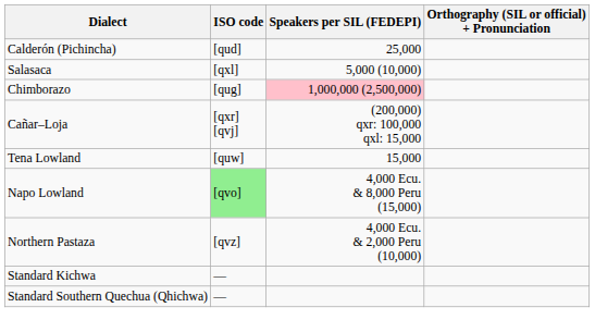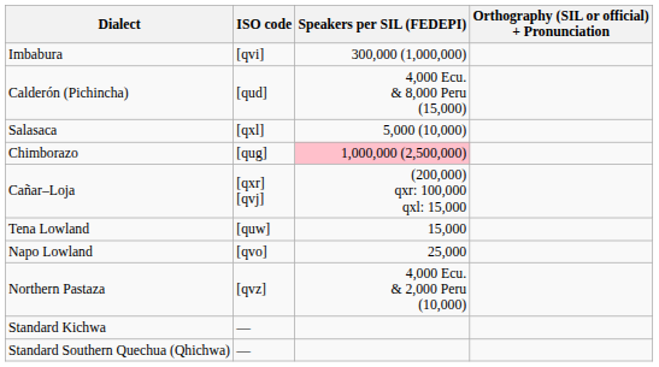 <table class="wikitable">
 <tr>
 <th>Dialect</th>
 <th>ISO code</th>
 <th>Speakers per SIL (FEDEPI)</th>
 <th>Orthography (SIL or official)<br>+ Pronunciation</th>
 </tr>
 <tr>
+<td>Imbabura</td>
+<td>[qvi]</td>
+<td align="right">300,000 (1,000,000)</td>
+<td></td>
+</tr>
+<tr>
 <td>Calderón (Pichincha)</td>
 <td>[qud]</td>
-<td align="right">25,000</td>
+<td align="right">4,000 Ecu. <br>& 8,000 Peru <br>(15,000)</td>
 <td></td>
 </tr>
 <tr>
 <td>Salasaca</td>
 <td>[qxl]</td>
 <td align="right">5,000 (10,000)</td>
 <td></td>
 </tr>
 <tr>
 <td>Chimborazo</td>
 <td>[qug]</td>
 <td align="right" style="background: pink;">1,000,000 (2,500,000)</td>
 <td></td>
 </tr>
 <tr>
 <td>Cañar–Loja</td>
 <td>[qxr]<br>[qvj]</td>
 <td align="right">(200,000)<br> qxr: 100,000<br>qxl: 15,000</td>
 <td></td>
 </tr>
 <tr>
 <td>Tena Lowland</td>
 <td>[quw]</td>
 <td align="right">15,000</td>
 <td></td>
 </tr>
 <tr>
 <td>Napo Lowland</td>
-<td style="background: lightgreen;">[qvo]</td>
-<td align="right">4,000 Ecu. <br>& 8,000 Peru <br>(15,000)</td>
+<td>[qvo]</td>
+<td align="right">25,000</td>
 <td></td>
 </tr>
 <tr>
 <td>Northern Pastaza</td>
 <td>[qvz]</td>
 <td align="right">4,000 Ecu. <br>& 2,000 Peru <br>(10,000)</td>
 <td></td>
 </tr>
 <tr>
 <td>Standard Kichwa</td>
 <td>—</td>
 <td align="right"></td>
 <td></td>
 </tr>
 <tr>
 <td>Standard Southern Quechua (Qhichwa)</td>
 <td>—</td>
 <td align="right"></td>
 <td></td>
 </tr>
 </table>
